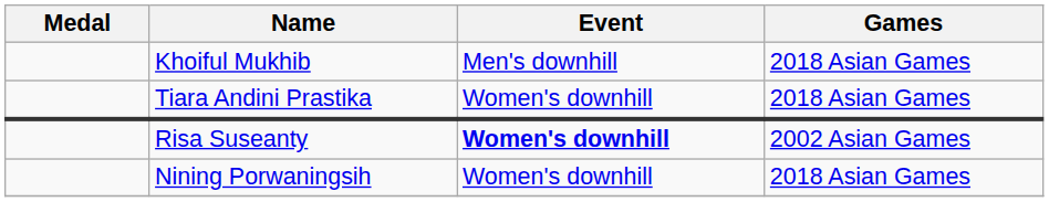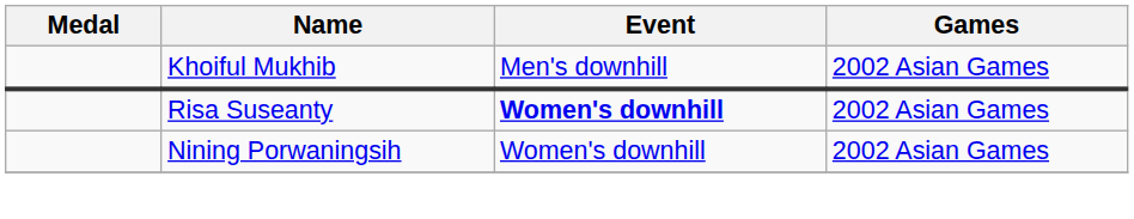 <table class="wikitable sortable" style="font-size:100%">
 <tr>
 <th width="90">Medal</th>
 <th width="200">Name</th>
 <th width="200">Event</th>
 <th width="180">Games</th>
 </tr>
 <tr>
 <td></td>
 <td><a href='#'>Khoiful Mukhib</a></td>
 <td><a href='#'>Men's downhill</a></td>
-<td><a href='#'>2018 Asian Games</a></td>
-</tr>
-<tr>
-<td></td>
-<td><a href='#'>Tiara Andini Prastika</a></td>
-<td><a href='#'>Women's downhill</a></td>
-<td><a href='#'>2018 Asian Games</a></td>
+<td><a href='#'>2002 Asian Games</a></td>
 </tr>
 <tr style="border-top: 3px solid #333333;">
 <td></td>
 <td><a href='#'>Risa Suseanty</a></td>
 <td><strong><a href='#'>Women's downhill</a></strong></td>
 <td><a href='#'>2002 Asian Games</a></td>
 </tr>
 <tr>
 <td></td>
 <td><a href='#'>Nining Porwaningsih</a></td>
 <td><a href='#'>Women's downhill</a></td>
-<td><a href='#'>2018 Asian Games</a></td>
+<td><a href='#'>2002 Asian Games</a></td>
 </tr>
 <tr>
 </tr>
 </table>
